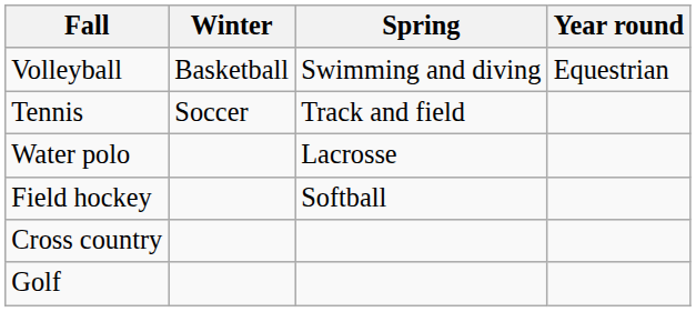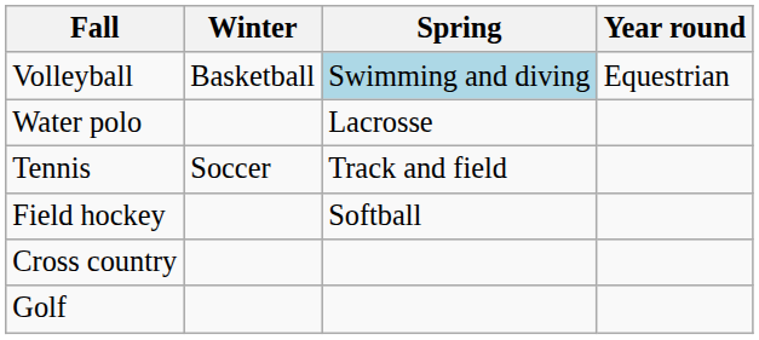 <table class="wikitable" border="1">
 <tr>
 <th>Fall</th>
 <th>Winter</th>
 <th>Spring</th>
 <th>Year round</th>
 </tr>
 <tr>
 <td>Volleyball</td>
 <td>Basketball</td>
-<td>Swimming and diving</td>
+<td style="background: lightblue;">Swimming and diving</td>
 <td>Equestrian</td>
+</tr>
+<tr>
+<td>Water polo</td>
+<td></td>
+<td>Lacrosse</td>
+<td></td>
 </tr>
 <tr>
 <td>Tennis</td>
 <td>Soccer</td>
 <td>Track and field</td>
-<td></td>
-</tr>
-<tr>
-<td>Water polo</td>
-<td></td>
-<td>Lacrosse</td>
 <td></td>
 </tr>
 <tr>
 <td>Field hockey</td>
 <td></td>
 <td>Softball</td>
 <td></td>
 </tr>
 <tr>
 <td>Cross country</td>
 <td></td>
 <td></td>
 <td></td>
 </tr>
 <tr>
 <td>Golf</td>
 <td></td>
 <td></td>
 <td></td>
 </tr>
 </table>
